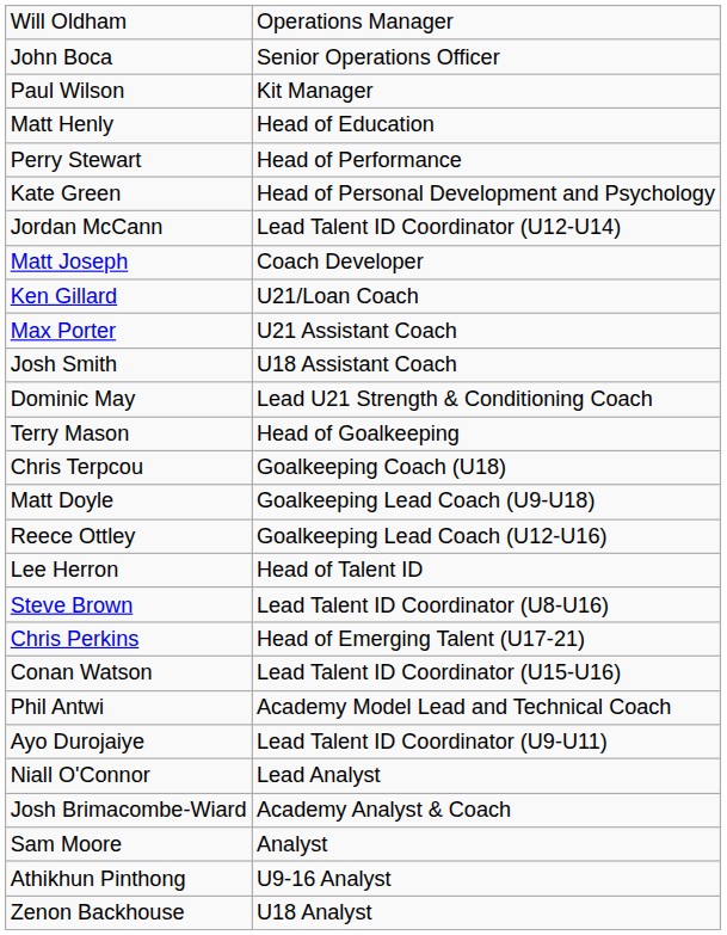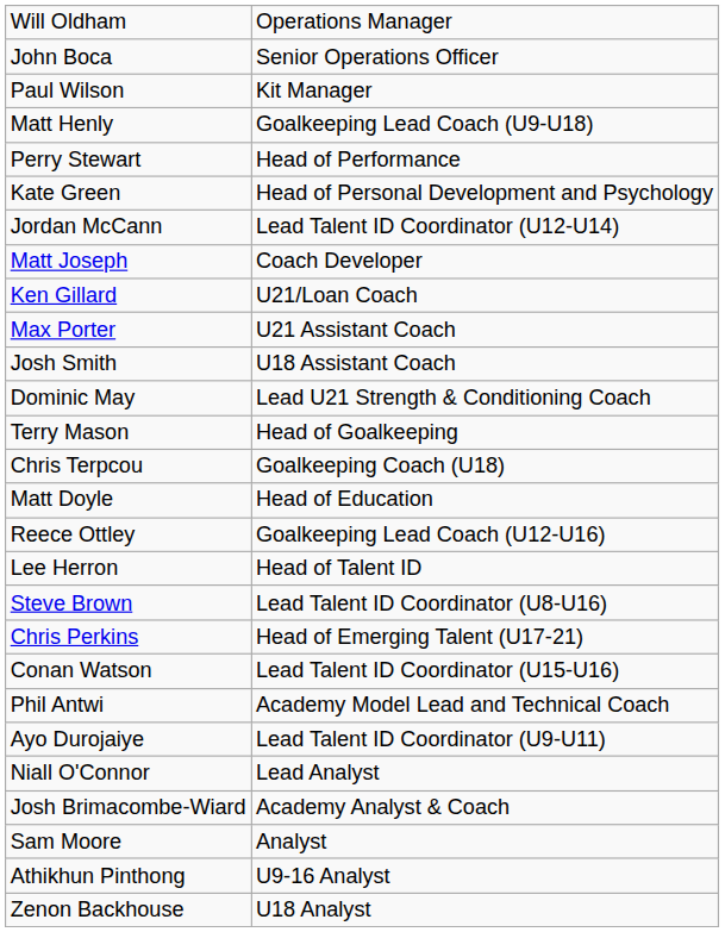 <table class="wikitable sortable">
 <tr>
 <td> Will Oldham</td>
 <td>Operations Manager</td>
 </tr>
 <tr>
 <td> John Boca</td>
 <td>Senior Operations Officer</td>
 </tr>
 <tr>
 <td> Paul Wilson</td>
 <td>Kit Manager</td>
 </tr>
 <tr>
 <td> Matt Henly</td>
-<td>Head of Education</td>
+<td>Goalkeeping Lead Coach (U9-U18)</td>
 </tr>
 <tr>
 <td> Perry Stewart</td>
 <td>Head of Performance</td>
 </tr>
 <tr>
 <td> Kate Green</td>
 <td>Head of Personal Development and Psychology</td>
 </tr>
 <tr>
 <td> Jordan McCann</td>
 <td>Lead Talent ID Coordinator (U12-U14)</td>
 </tr>
 <tr>
 <td> <a href='#'>Matt Joseph</a></td>
 <td>Coach Developer</td>
 </tr>
 <tr>
 <td> <a href='#'>Ken Gillard</a></td>
 <td>U21/Loan Coach</td>
 </tr>
 <tr>
 <td> <a href='#'>Max Porter</a></td>
 <td>U21 Assistant Coach</td>
 </tr>
 <tr>
 <td> Josh Smith</td>
 <td>U18 Assistant Coach</td>
 </tr>
 <tr>
 <td> Dominic May</td>
 <td>Lead U21 Strength & Conditioning Coach</td>
 </tr>
 <tr>
 <td> Terry Mason</td>
 <td>Head of Goalkeeping</td>
 </tr>
 <tr>
 <td> Chris Terpcou</td>
 <td>Goalkeeping Coach (U18)</td>
 </tr>
 <tr>
 <td> Matt Doyle</td>
-<td>Goalkeeping Lead Coach (U9-U18)</td>
+<td>Head of Education</td>
 </tr>
 <tr>
 <td> Reece Ottley</td>
 <td>Goalkeeping Lead Coach (U12-U16)</td>
 </tr>
 <tr>
 <td> Lee Herron</td>
 <td>Head of Talent ID</td>
 </tr>
 <tr>
 <td> <a href='#'>Steve Brown</a></td>
 <td>Lead Talent ID Coordinator (U8-U16)</td>
 </tr>
 <tr>
 <td> <a href='#'>Chris Perkins</a></td>
 <td>Head of Emerging Talent (U17-21)</td>
 </tr>
 <tr>
 <td> Conan Watson</td>
 <td>Lead Talent ID Coordinator (U15-U16)</td>
 </tr>
 <tr>
 <td> Phil Antwi</td>
 <td>Academy Model Lead and Technical Coach</td>
 </tr>
 <tr>
 <td> Ayo Durojaiye</td>
 <td>Lead Talent ID Coordinator (U9-U11)</td>
 </tr>
 <tr>
 <td> Niall O'Connor</td>
 <td>Lead Analyst</td>
 </tr>
 <tr>
 <td> Josh Brimacombe-Wiard</td>
 <td>Academy Analyst & Coach</td>
 </tr>
 <tr>
 <td> Sam Moore</td>
 <td>Analyst</td>
 </tr>
 <tr>
 <td> Athikhun Pinthong</td>
 <td>U9-16 Analyst</td>
 </tr>
 <tr>
 <td> Zenon Backhouse</td>
 <td>U18 Analyst</td>
 </tr>
 </table>
